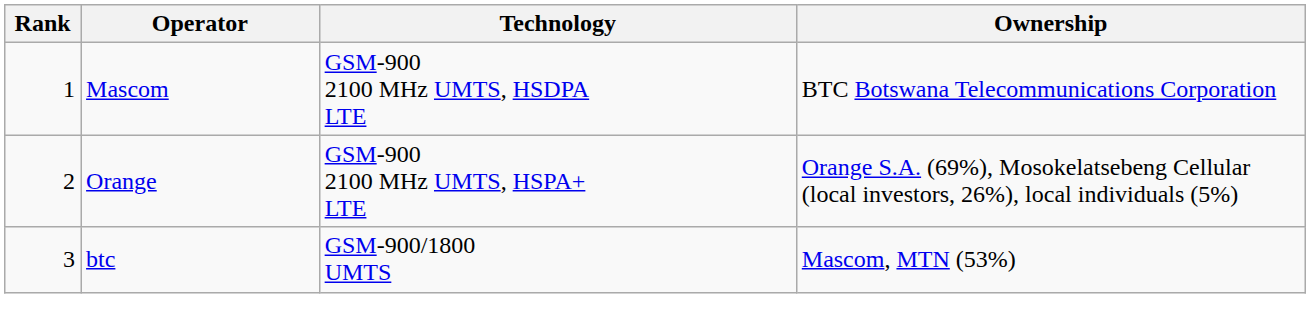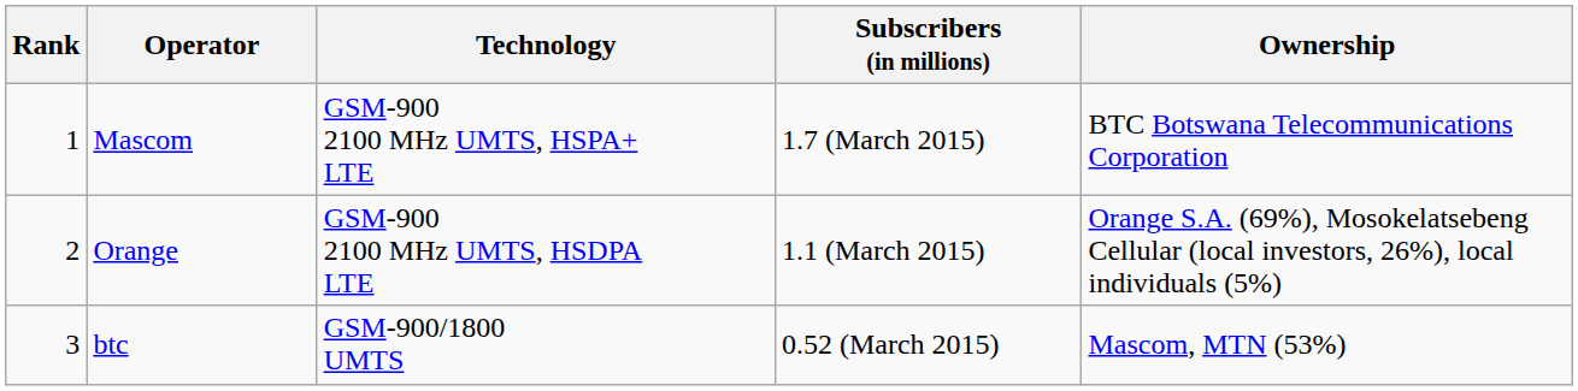 <table class="wikitable">
 <tr>
 <th style="width:3%;">Rank</th>
 <th style="width:15%;">Operator</th>
 <th style="width:30%;">Technology</th>
+<th style="width:20%;">Subscribers<br><small>(in millions)</small></th>
 <th style="width:32%;">Ownership</th>
 </tr>
 <tr>
 <td align=right>1</td>
 <td><a href='#'>Mascom</a></td>
-<td><a href='#'>GSM</a>-900<br>2100 MHz <a href='#'>UMTS</a>, <a href='#'>HSDPA</a><br><a href='#'>LTE</a></td>
+<td><a href='#'>GSM</a>-900<br>2100 MHz <a href='#'>UMTS</a>, <a href='#'>HSPA+</a><br><a href='#'>LTE</a></td>
+<td>1.7 (March 2015)</td>
 <td>BTC <a href='#'>Botswana Telecommunications Corporation</a></td>
 </tr>
 <tr>
 <td align=right>2</td>
 <td><a href='#'>Orange</a></td>
-<td><a href='#'>GSM</a>-900<br>2100 MHz <a href='#'>UMTS</a>, <a href='#'>HSPA+</a><br><a href='#'>LTE</a></td>
+<td><a href='#'>GSM</a>-900<br>2100 MHz <a href='#'>UMTS</a>, <a href='#'>HSDPA</a><br><a href='#'>LTE</a></td>
+<td>1.1 (March 2015)</td>
 <td><a href='#'>Orange S.A.</a> (69%), Mosokelatsebeng Cellular (local investors, 26%), local individuals (5%)</td>
 </tr>
 <tr>
 <td align=right>3</td>
 <td><a href='#'>btc</a></td>
 <td><a href='#'>GSM</a>-900/1800<br><a href='#'>UMTS</a></td>
+<td>0.52 (March 2015)</td>
 <td><a href='#'>Mascom</a>, <a href='#'>MTN</a> (53%)</td>
 </tr>
 </table>
